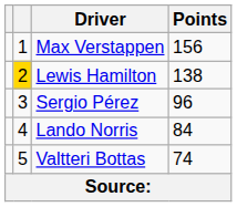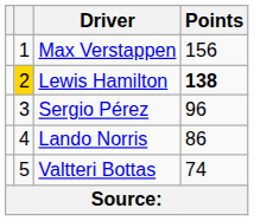 <table class="wikitable" style="font-size: 85%;">
 <tr>
 <th scope="col"></th>
 <th scope="col"></th>
 <th scope="col">Driver</th>
 <th scope="col">Points</th>
 </tr>
 <tr>
 <td align="left"></td>
 <td align="center">1</td>
 <td> <a href='#'>Max Verstappen</a></td>
 <td align="left">156</td>
 </tr>
 <tr>
 <td align="left"></td>
 <td align="center" style="background: gold;">2</td>
 <td> <a href='#'>Lewis Hamilton</a></td>
-<td align="left">138</td>
+<td align="left"><strong>138</strong></td>
 </tr>
 <tr>
 <td align="left"></td>
 <td align="center">3</td>
 <td> <a href='#'>Sergio Pérez</a></td>
 <td align="left">96</td>
 </tr>
 <tr>
 <td align="left"></td>
 <td align="center">4</td>
 <td> <a href='#'>Lando Norris</a></td>
-<td align="left">84</td>
+<td align="left">86</td>
 </tr>
 <tr>
 <td align="left"></td>
 <td align="center">5</td>
 <td> <a href='#'>Valtteri Bottas</a></td>
 <td align="left">74</td>
 </tr>
 <tr>
 <th colspan=4>Source:</th>
 </tr>
 </table>
